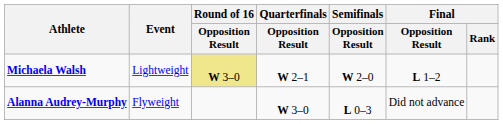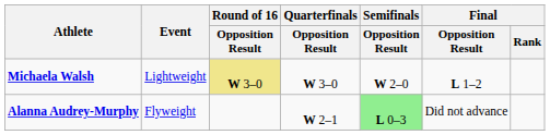 <table class="wikitable" style="font-size:90%">
 <tr>
 <th rowspan=2>Athlete</th>
 <th rowspan=2>Event</th>
 <th>Round of 16</th>
 <th>Quarterfinals</th>
 <th>Semifinals</th>
 <th colspan=2>Final</th>
 </tr>
 <tr style="font-size:95%">
 <th>Opposition<br>Result</th>
 <th>Opposition<br>Result</th>
 <th>Opposition<br>Result</th>
 <th>Opposition<br>Result</th>
 <th>Rank</th>
 </tr>
 <tr align=center>
 <td align=left><strong><a href='#'>Michaela Walsh</a></strong></td>
 <td align=left><a href='#'>Lightweight</a></td>
 <td style="background: khaki;"><br><strong>W</strong> 3–0</td>
-<td><br><strong>W</strong> 2–1</td>
+<td><br><strong>W</strong> 3–0</td>
 <td><br><strong>W</strong> 2–0</td>
 <td><br><strong>L</strong> 1–2</td>
 <td></td>
 </tr>
 <tr align=center>
 <td align=left><strong><a href='#'>Alanna Audrey-Murphy</a></strong></td>
 <td align=left><a href='#'>Flyweight</a></td>
 <td></td>
-<td><br><strong>W</strong> 3–0</td>
-<td><br><strong>L</strong> 0–3</td>
+<td><br><strong>W</strong> 2–1</td>
+<td style="background: lightgreen;"><br><strong>L</strong> 0–3</td>
 <td>Did not advance</td>
 <td></td>
 </tr>
 </table>
